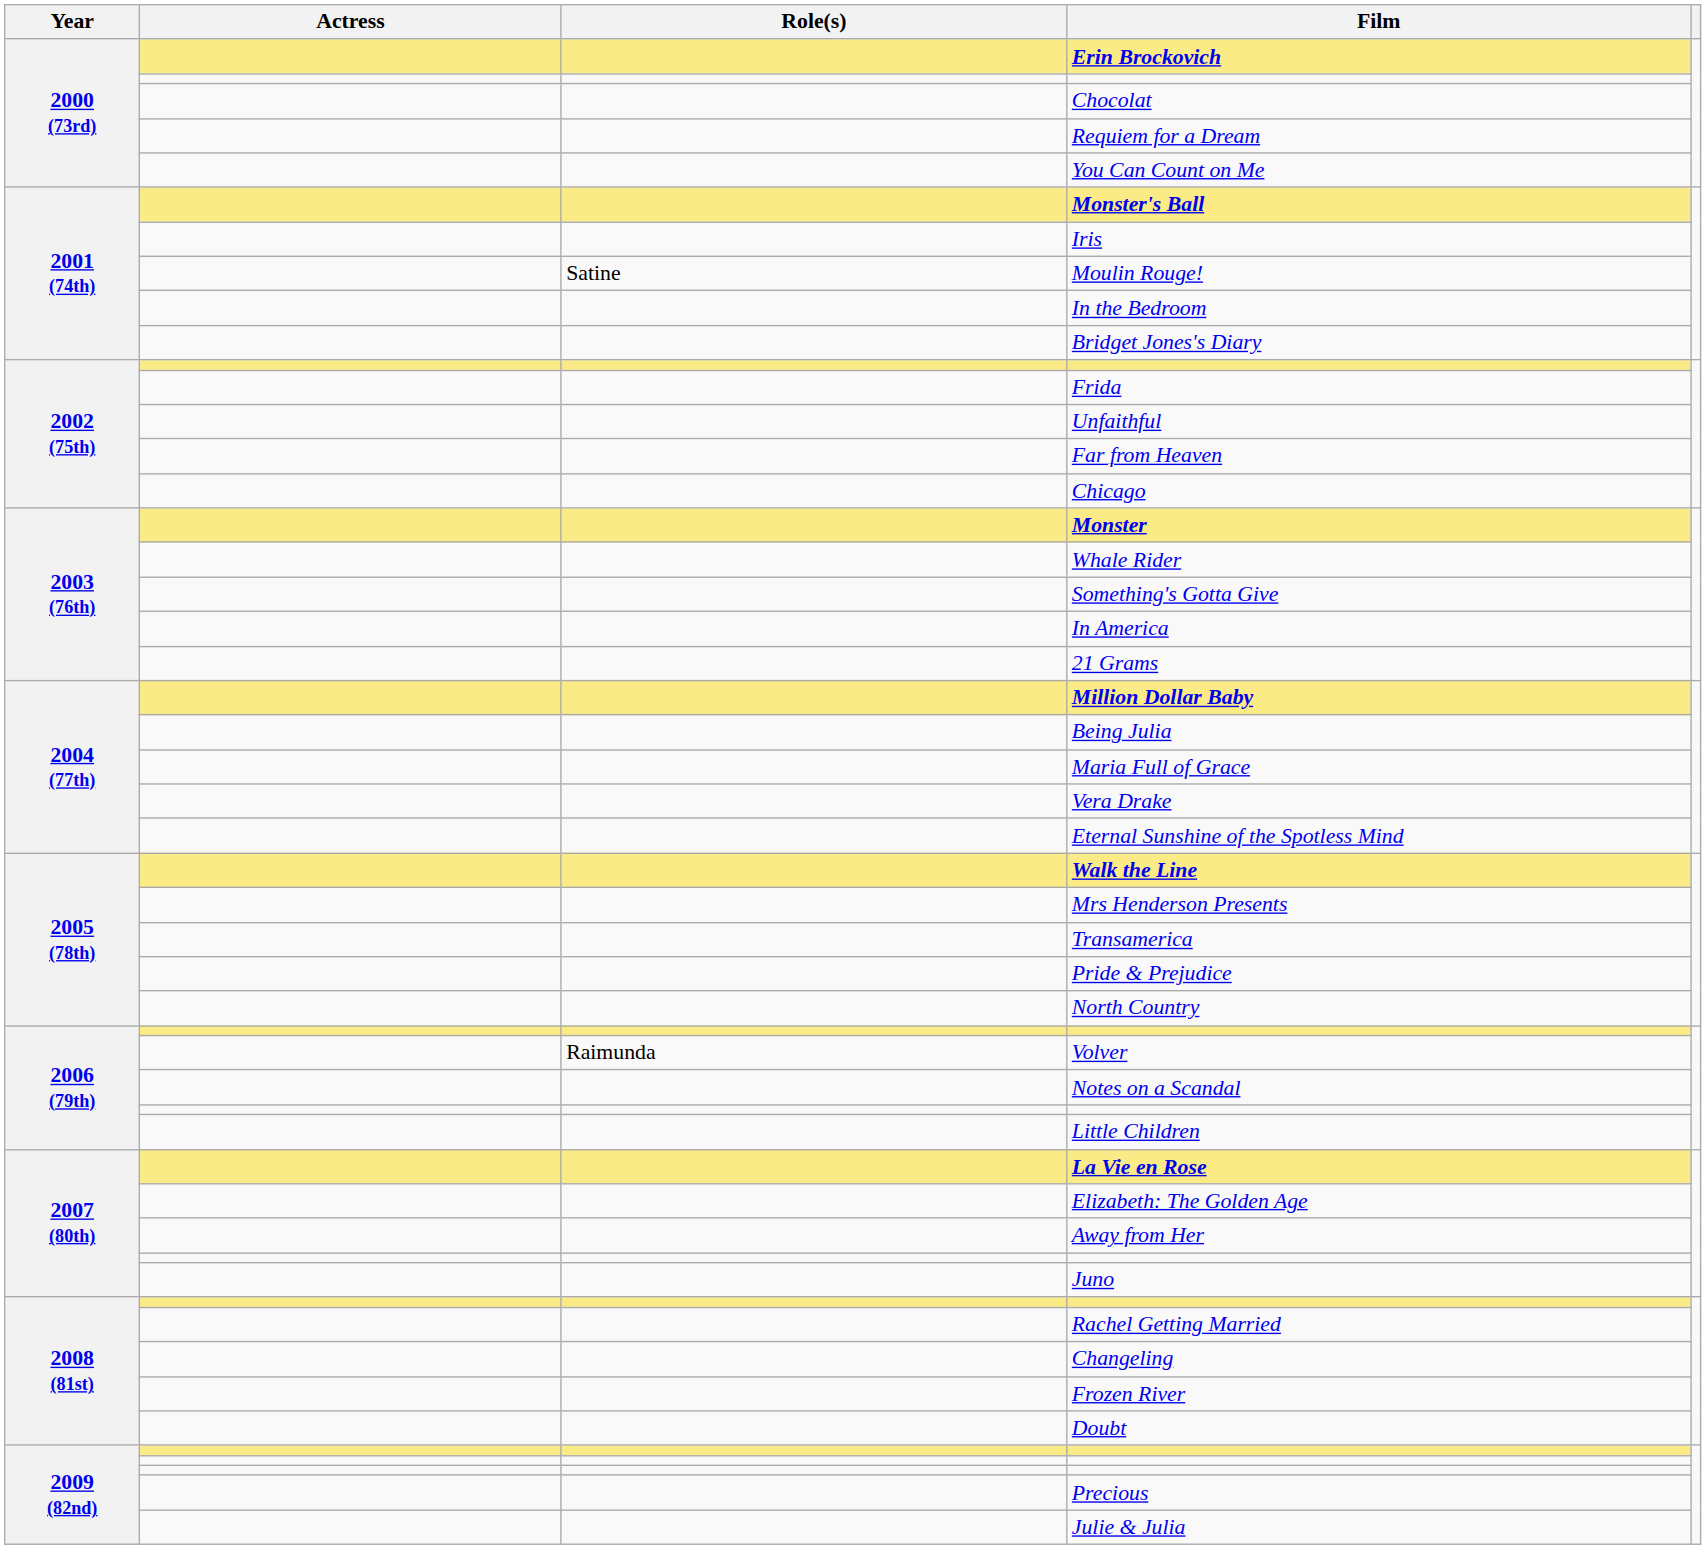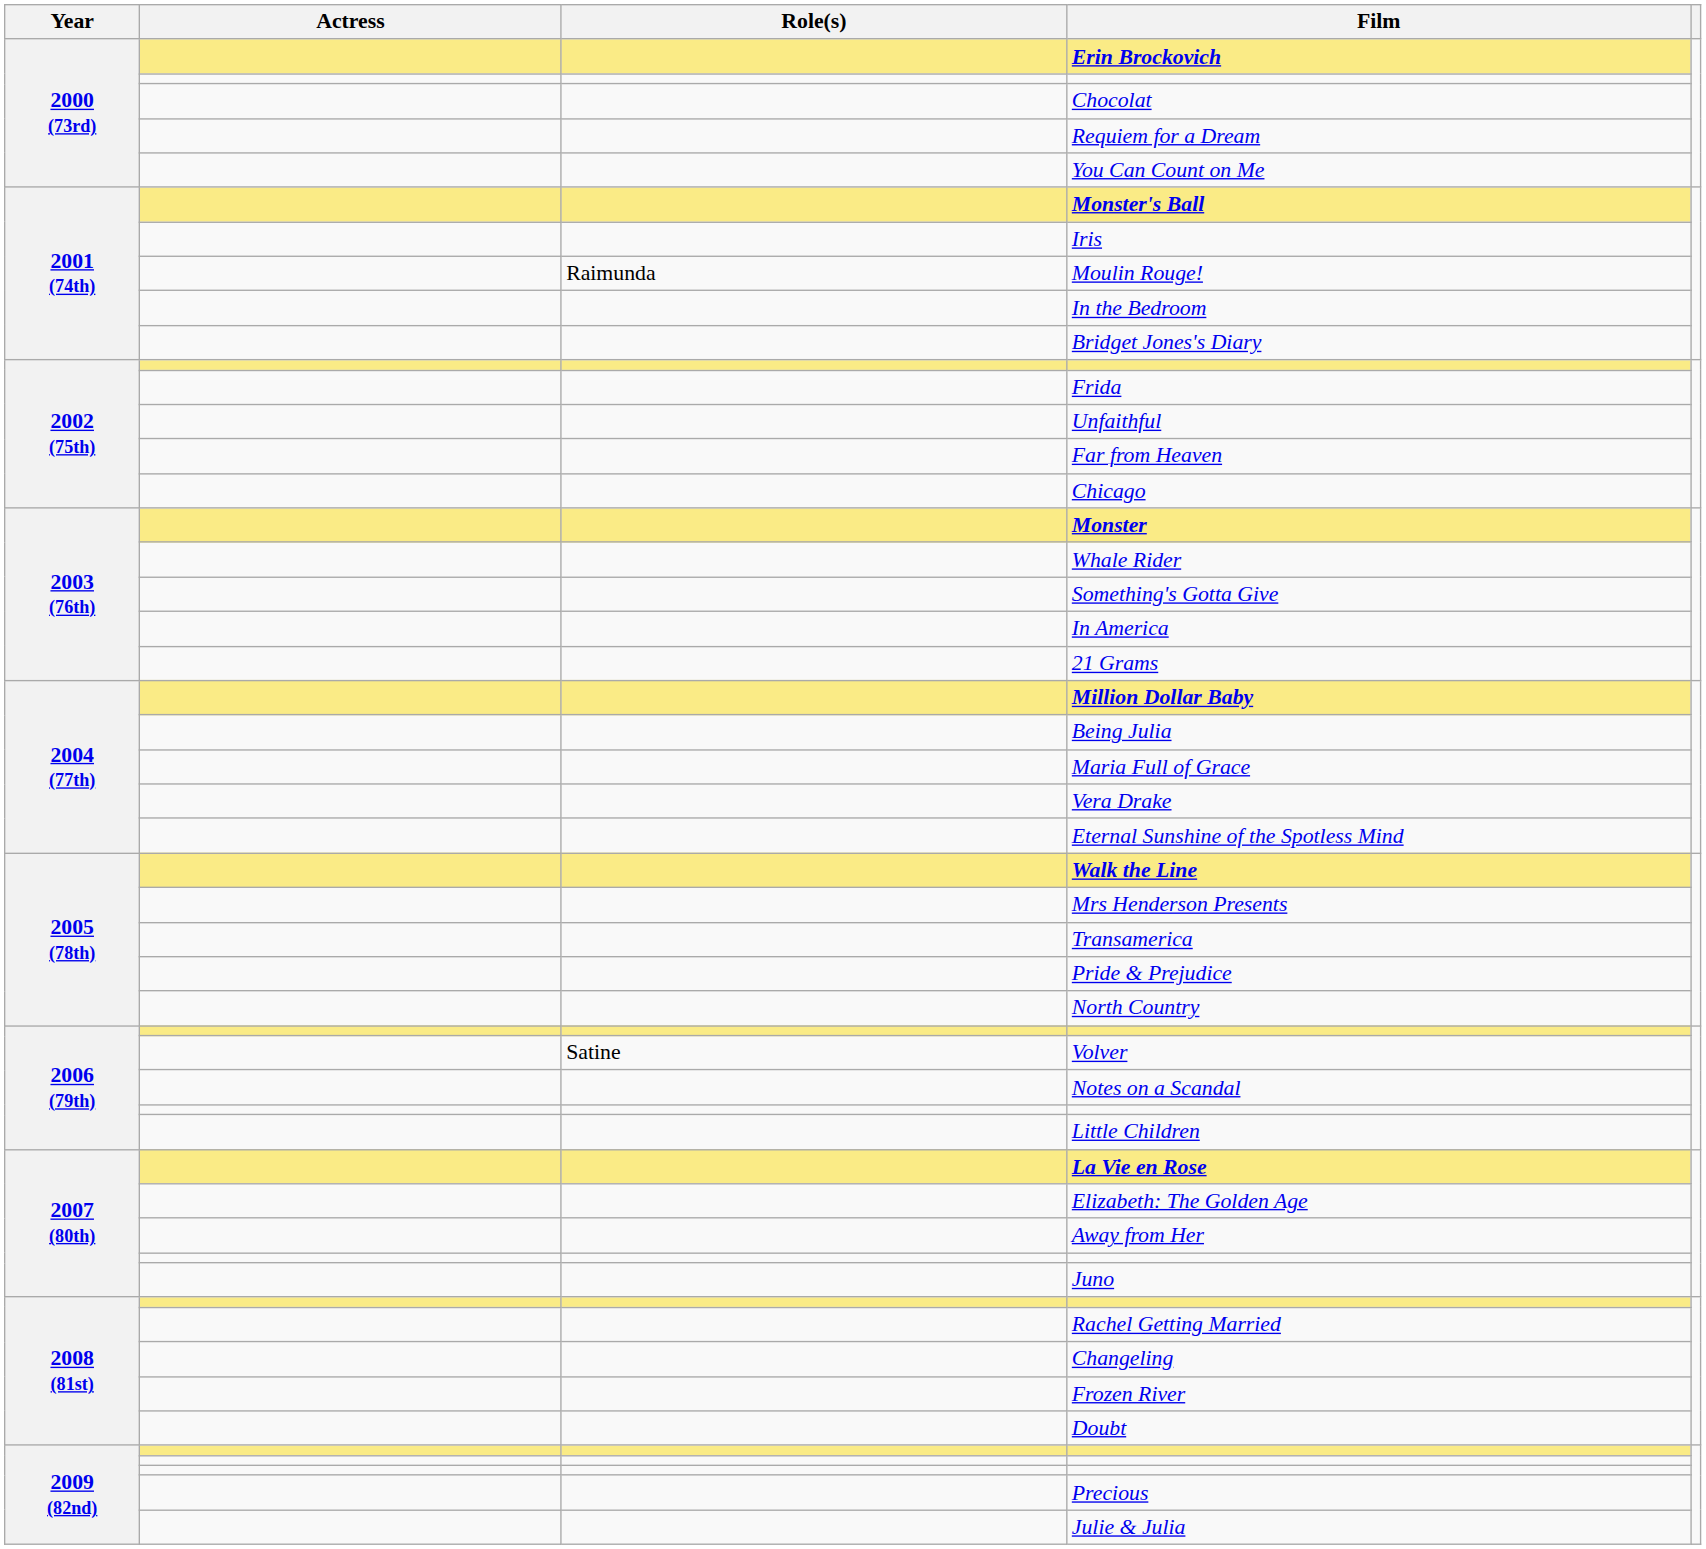 <table class="wikitable sortable">
 <tr>
 <th scope="col" style="width:8%;">Year</th>
 <th scope="col" style="width:25%;">Actress</th>
 <th scope="col" style="width:30%;">Role(s)</th>
 <th scope="col" style="width:70%;">Film</th>
 <th scope="col" style="width:2%;" class="unsortable"></th>
 </tr>
 <tr>
 <th scope="row" rowspan=5 style="text-align:center"><a href='#'>2000</a><br><small><a href='#'>(73rd)</a> </small></th>
 <td style="background:#FAEB86;"><strong></strong></td>
 <td style="background:#FAEB86;"><strong></strong></td>
 <td style="background:#FAEB86;"><strong><em><a href='#'>Erin Brockovich</a></em></strong></td>
 <td rowspan=5></td>
 </tr>
 <tr>
 <td></td>
 <td></td>
 <td></td>
 </tr>
 <tr>
 <td></td>
 <td></td>
 <td><em><a href='#'>Chocolat</a></em></td>
 </tr>
 <tr>
 <td></td>
 <td></td>
 <td><em><a href='#'>Requiem for a Dream</a></em></td>
 </tr>
 <tr>
 <td></td>
 <td></td>
 <td><em><a href='#'>You Can Count on Me</a></em></td>
 </tr>
 <tr>
 <th scope="row" rowspan=5 style="text-align:center"><a href='#'>2001</a><br><small><a href='#'>(74th)</a> </small></th>
 <td style="background:#FAEB86;"><strong> </strong></td>
 <td style="background:#FAEB86;"><strong></strong></td>
 <td style="background:#FAEB86;"><strong><em><a href='#'>Monster's Ball</a></em></strong></td>
 <td rowspan=5></td>
 </tr>
 <tr>
 <td></td>
 <td></td>
 <td><em><a href='#'>Iris</a></em></td>
 </tr>
 <tr>
 <td></td>
-<td>Satine</td>
+<td>Raimunda</td>
 <td><em><a href='#'>Moulin Rouge!</a></em></td>
 </tr>
 <tr>
 <td></td>
 <td></td>
 <td><em><a href='#'>In the Bedroom</a></em></td>
 </tr>
 <tr>
 <td></td>
 <td></td>
 <td><em><a href='#'>Bridget Jones's Diary</a></em></td>
 </tr>
 <tr>
 <th scope="row" rowspan=5 style="text-align:center"><a href='#'>2002</a><br><small><a href='#'>(75th)</a> </small></th>
 <td style="background:#FAEB86;"><strong> </strong></td>
 <td style="background:#FAEB86;"><strong></strong></td>
 <td style="background:#FAEB86;"><strong></strong></td>
 <td rowspan=5></td>
 </tr>
 <tr>
 <td></td>
 <td></td>
 <td><em><a href='#'>Frida</a></em></td>
 </tr>
 <tr>
 <td></td>
 <td></td>
 <td><em><a href='#'>Unfaithful</a></em></td>
 </tr>
 <tr>
 <td></td>
 <td></td>
 <td><em><a href='#'>Far from Heaven</a></em></td>
 </tr>
 <tr>
 <td></td>
 <td></td>
 <td><em><a href='#'>Chicago</a></em></td>
 </tr>
 <tr>
 <th scope="row" rowspan=5 style="text-align:center"><a href='#'>2003</a><br><small><a href='#'>(76th)</a> </small></th>
 <td style="background:#FAEB86;"><strong> </strong></td>
 <td style="background:#FAEB86;"><strong></strong></td>
 <td style="background:#FAEB86;"><strong><em><a href='#'>Monster</a></em></strong></td>
 <td rowspan=5></td>
 </tr>
 <tr>
 <td></td>
 <td></td>
 <td><em><a href='#'>Whale Rider</a></em></td>
 </tr>
 <tr>
 <td></td>
 <td></td>
 <td><em><a href='#'>Something's Gotta Give</a></em></td>
 </tr>
 <tr>
 <td></td>
 <td></td>
 <td><em><a href='#'>In America</a></em></td>
 </tr>
 <tr>
 <td></td>
 <td></td>
 <td><em><a href='#'>21 Grams</a></em></td>
 </tr>
 <tr>
 <th scope="row" rowspan=5 style="text-align:center"><a href='#'>2004</a><br><small><a href='#'>(77th)</a> </small></th>
 <td style="background:#FAEB86;"><strong> </strong></td>
 <td style="background:#FAEB86;"><strong></strong></td>
 <td style="background:#FAEB86;"><strong><em><a href='#'>Million Dollar Baby</a></em></strong></td>
 <td rowspan=5></td>
 </tr>
 <tr>
 <td></td>
 <td></td>
 <td><em><a href='#'>Being Julia</a></em></td>
 </tr>
 <tr>
 <td></td>
 <td></td>
 <td><em><a href='#'>Maria Full of Grace</a></em></td>
 </tr>
 <tr>
 <td></td>
 <td></td>
 <td><em><a href='#'>Vera Drake</a></em></td>
 </tr>
 <tr>
 <td></td>
 <td></td>
 <td><em><a href='#'>Eternal Sunshine of the Spotless Mind</a></em></td>
 </tr>
 <tr>
 <th scope="row" rowspan=5 style="text-align:center"><a href='#'>2005</a><br><small><a href='#'>(78th)</a> </small></th>
 <td style="background:#FAEB86;"><strong> </strong></td>
 <td style="background:#FAEB86;"><strong></strong></td>
 <td style="background:#FAEB86;"><strong><em><a href='#'>Walk the Line</a></em></strong></td>
 <td rowspan=5></td>
 </tr>
 <tr>
 <td></td>
 <td></td>
 <td><em><a href='#'>Mrs Henderson Presents</a></em></td>
 </tr>
 <tr>
 <td></td>
 <td></td>
 <td><em><a href='#'>Transamerica</a></em></td>
 </tr>
 <tr>
 <td></td>
 <td></td>
 <td><em><a href='#'>Pride & Prejudice</a></em></td>
 </tr>
 <tr>
 <td></td>
 <td></td>
 <td><em><a href='#'>North Country</a></em></td>
 </tr>
 <tr>
 <th scope="row" rowspan=5 style="text-align:center"><a href='#'>2006</a><br><small><a href='#'>(79th)</a> </small></th>
 <td style="background:#FAEB86;"><strong> </strong></td>
 <td style="background:#FAEB86;"><strong></strong></td>
 <td style="background:#FAEB86;"><strong></strong></td>
 <td rowspan=5></td>
 </tr>
 <tr>
 <td></td>
-<td>Raimunda</td>
+<td>Satine</td>
 <td><em><a href='#'>Volver</a></em></td>
 </tr>
 <tr>
 <td></td>
 <td></td>
 <td><em><a href='#'>Notes on a Scandal</a></em></td>
 </tr>
 <tr>
 <td></td>
 <td></td>
 <td></td>
 </tr>
 <tr>
 <td></td>
 <td></td>
 <td><em><a href='#'>Little Children</a></em></td>
 </tr>
 <tr>
 <th scope="row" rowspan=5 style="text-align:center"><a href='#'>2007</a><br><small><a href='#'>(80th)</a> </small></th>
 <td style="background:#FAEB86;"><strong> </strong></td>
 <td style="background:#FAEB86;"><strong></strong></td>
 <td style="background:#FAEB86;"><strong><em><a href='#'>La Vie en Rose</a></em></strong></td>
 <td rowspan=5></td>
 </tr>
 <tr>
 <td></td>
 <td></td>
 <td><em><a href='#'>Elizabeth: The Golden Age</a></em></td>
 </tr>
 <tr>
 <td></td>
 <td></td>
 <td><em><a href='#'>Away from Her</a></em></td>
 </tr>
 <tr>
 <td></td>
 <td></td>
 <td></td>
 </tr>
 <tr>
 <td></td>
 <td></td>
 <td><em><a href='#'>Juno</a></em></td>
 </tr>
 <tr>
 <th scope="row" rowspan=5 style="text-align:center"><a href='#'>2008</a><br><small><a href='#'>(81st)</a> </small></th>
 <td style="background:#FAEB86;"><strong> </strong></td>
 <td style="background:#FAEB86;"><strong></strong></td>
 <td style="background:#FAEB86;"><strong></strong></td>
 <td rowspan=5></td>
 </tr>
 <tr>
 <td></td>
 <td></td>
 <td><em><a href='#'>Rachel Getting Married</a></em></td>
 </tr>
 <tr>
 <td></td>
 <td></td>
 <td><em><a href='#'>Changeling</a></em></td>
 </tr>
 <tr>
 <td></td>
 <td></td>
 <td><em><a href='#'>Frozen River</a></em></td>
 </tr>
 <tr>
 <td></td>
 <td></td>
 <td><em><a href='#'>Doubt</a></em></td>
 </tr>
 <tr>
 <th scope="row" rowspan=5 style="text-align:center"><a href='#'>2009</a><br><small><a href='#'>(82nd)</a> </small></th>
 <td style="background:#FAEB86;"><strong> </strong></td>
 <td style="background:#FAEB86;"><strong></strong></td>
 <td style="background:#FAEB86;"><strong></strong></td>
 <td rowspan=5></td>
 </tr>
 <tr>
 <td></td>
 <td></td>
 <td></td>
 </tr>
 <tr>
 <td></td>
 <td></td>
 <td></td>
 </tr>
 <tr>
 <td></td>
 <td></td>
 <td><em><a href='#'>Precious</a></em></td>
 </tr>
 <tr>
 <td></td>
 <td></td>
 <td><em><a href='#'>Julie & Julia</a></em></td>
 </tr>
 </table>
